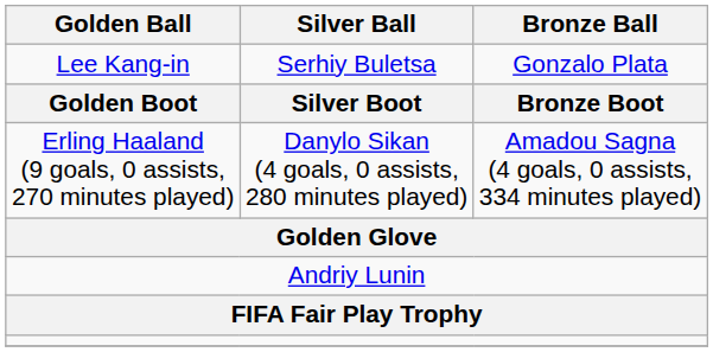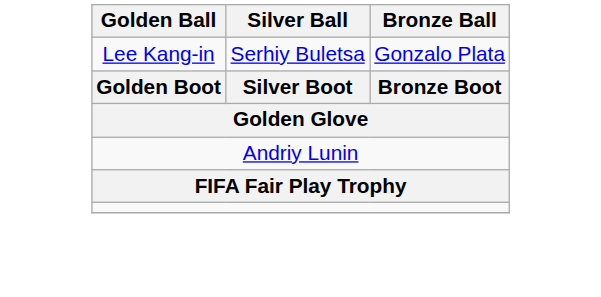 <table class="wikitable" style="margin:auto;text-align:center">
 <tr>
 <th>Golden Ball</th>
 <th>Silver Ball</th>
 <th>Bronze Ball</th>
 </tr>
 <tr>
 <td> <a href='#'>Lee Kang-in</a></td>
 <td> <a href='#'>Serhiy Buletsa</a></td>
 <td> <a href='#'>Gonzalo Plata</a></td>
 </tr>
 <tr>
 <th>Golden Boot</th>
 <th>Silver Boot</th>
 <th>Bronze Boot</th>
 </tr>
 <tr>
-<td> <a href='#'>Erling Haaland</a><br>(9 goals, 0 assists,<br>270 minutes played)</td>
-<td> <a href='#'>Danylo Sikan</a><br>(4 goals, 0 assists,<br>280 minutes played)</td>
-<td> <a href='#'>Amadou Sagna</a><br>(4 goals, 0 assists,<br>334 minutes played)</td>
-</tr>
-<tr>
 <th colspan="3">Golden Glove</th>
 </tr>
 <tr>
 <td colspan="3"> <a href='#'>Andriy Lunin</a></td>
 </tr>
 <tr>
 <th colspan="3">FIFA Fair Play Trophy</th>
 </tr>
 <tr>
 <td colspan="3"></td>
 </tr>
 <tr>
 </tr>
 </table>
